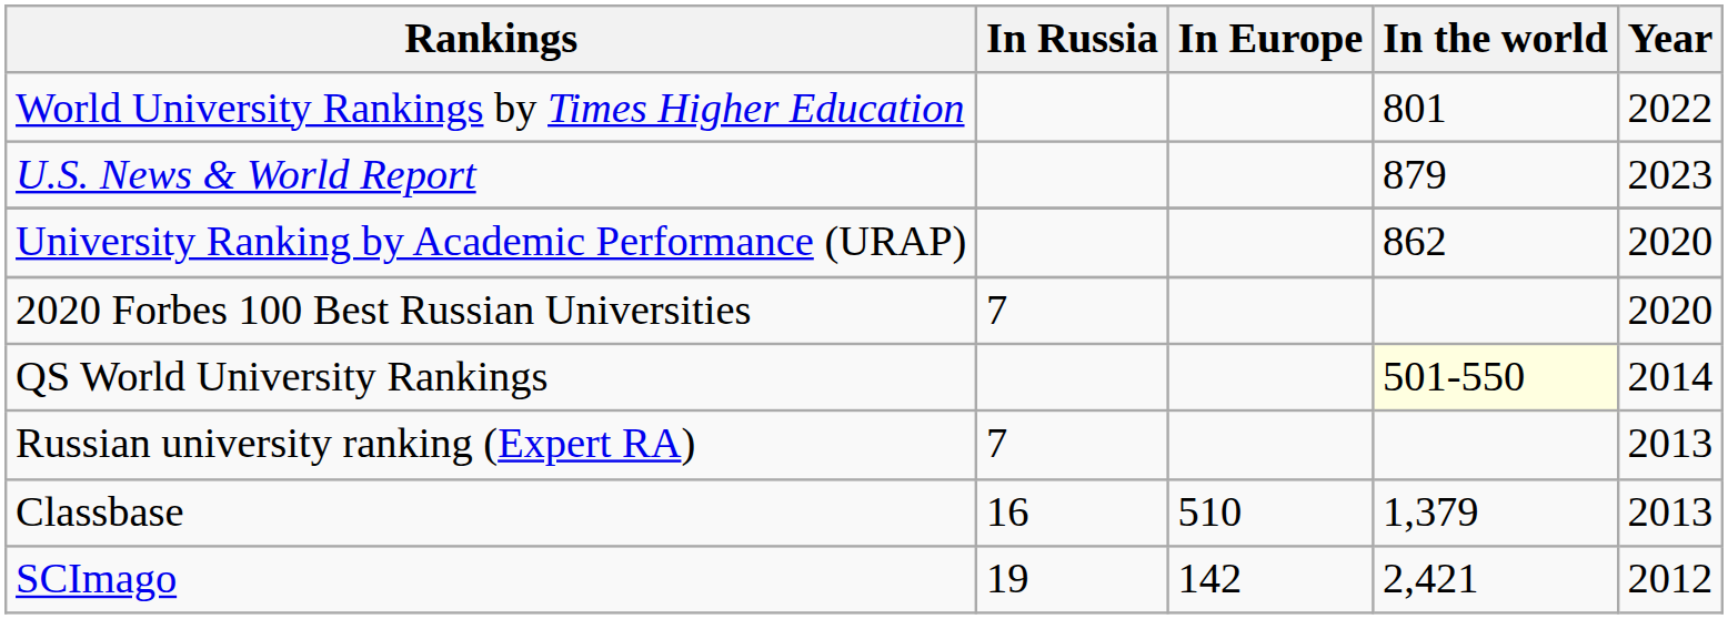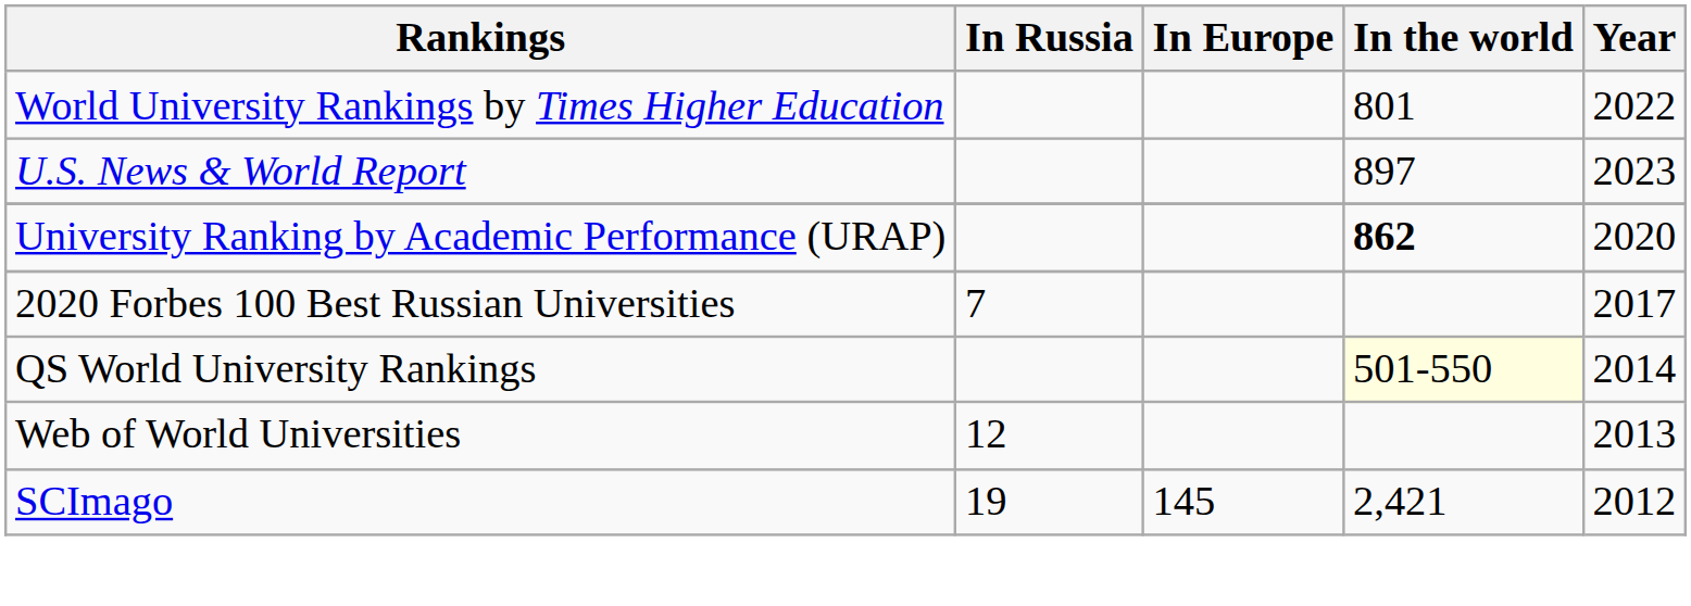 <table class="wikitable">
 <tr>
 <th>Rankings</th>
 <th>In Russia</th>
 <th>In Europe</th>
 <th>In the world</th>
 <th>Year</th>
 </tr>
 <tr>
 <td><a href='#'>World University Rankings</a> by <em><a href='#'>Times Higher Education</a></em></td>
 <td></td>
 <td></td>
 <td>801</td>
 <td>2022</td>
 </tr>
 <tr>
 <td><em><a href='#'>U.S. News & World Report</a></em></td>
 <td></td>
 <td></td>
-<td>879</td>
+<td>897</td>
 <td>2023</td>
 </tr>
 <tr>
 </tr>
 <tr>
 <td><a href='#'>University Ranking by Academic Performance</a> (URAP)</td>
 <td></td>
 <td></td>
-<td>862</td>
+<td><strong>862</strong></td>
 <td>2020</td>
 </tr>
 <tr>
 </tr>
 <tr>
 <td>2020 Forbes 100 Best Russian Universities</td>
 <td>7</td>
 <td></td>
 <td></td>
-<td>2020</td>
+<td>2017</td>
 </tr>
 <tr>
 <td>QS World University Rankings</td>
 <td></td>
 <td></td>
 <td style="background: lightyellow;">501-550</td>
 <td>2014</td>
 </tr>
 <tr>
-<td>Russian university ranking (<a href='#'>Expert RA</a>)</td>
-<td>7</td>
+<td>Web of World Universities</td>
+<td>12</td>
 <td></td>
 <td></td>
 <td>2013</td>
 </tr>
 <tr>
-<td>Classbase</td>
-<td>16</td>
-<td>510</td>
-<td>1,379</td>
-<td>2013</td>
-</tr>
-<tr>
 <td><a href='#'>SCImago</a></td>
 <td>19</td>
-<td>142</td>
+<td>145</td>
 <td>2,421</td>
 <td>2012</td>
 </tr>
 </table>
